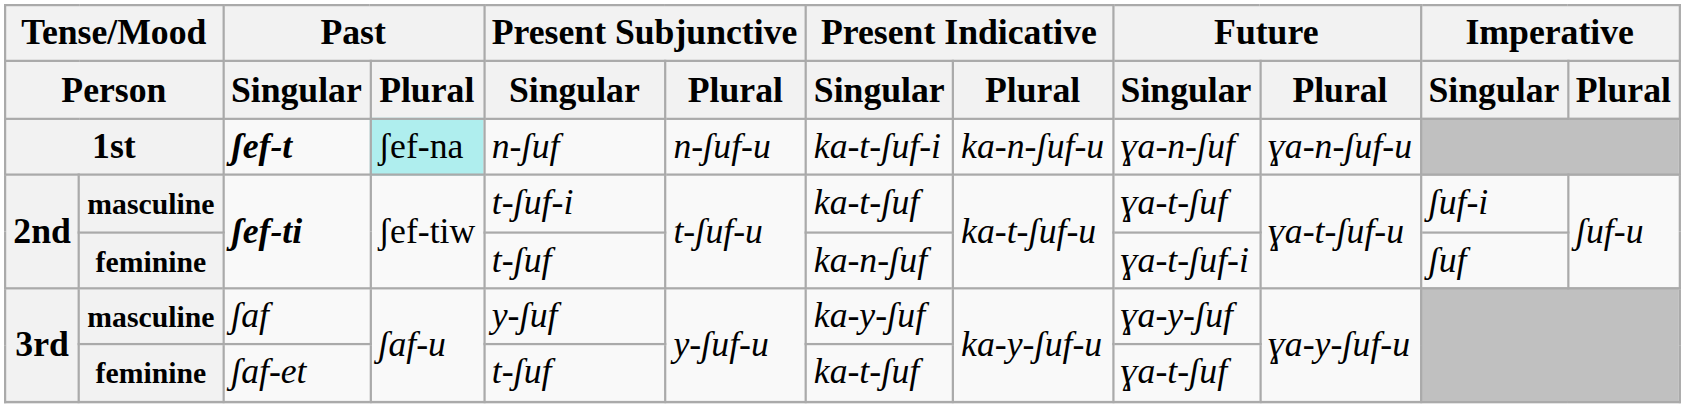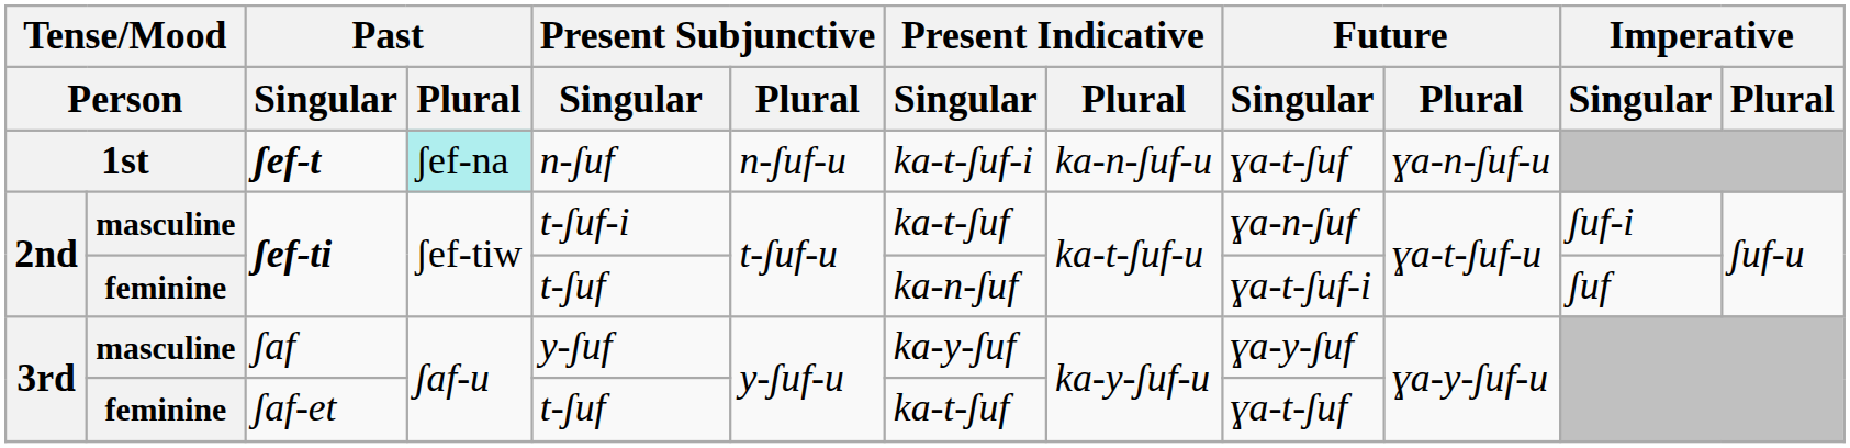 <table class="wikitable">
 <tr>
 <th colspan=2>Tense/Mood</th>
 <th colspan=2>Past</th>
 <th colspan=2>Present Subjunctive</th>
 <th colspan=2>Present Indicative</th>
 <th colspan=2>Future</th>
 <th colspan=2>Imperative</th>
 </tr>
 <tr>
 <th colspan=2>Person</th>
 <th>Singular</th>
 <th>Plural</th>
 <th>Singular</th>
 <th>Plural</th>
 <th>Singular</th>
 <th>Plural</th>
 <th>Singular</th>
 <th>Plural</th>
 <th>Singular</th>
 <th>Plural</th>
 </tr>
 <tr>
 <th colspan=2>1st</th>
 <td><strong><em>ʃef<strong>-t<em></td>
 <td style="background: paleturquoise;"></em></strong>ʃef</strong>-na</em></td>
 <td><em>n-ʃuf</em></td>
 <td><em>n-ʃuf-u</em></td>
 <td><em>ka-t-ʃuf-i</em></td>
 <td><em>ka-n-ʃuf-u</em></td>
-<td><em>ɣa-n-ʃuf</em></td>
+<td><em>ɣa-t-ʃuf</em></td>
 <td><em>ɣa-n-ʃuf-u</em></td>
 <td colspan=2 style=background:silver></td>
 </tr>
 <tr>
 <th rowspan=2>2nd</th>
 <th><small>masculine</small></th>
 <td rowspan=2><strong><em>ʃef<strong>-ti<em></td>
 <td rowspan=2></em></strong>ʃef</strong>-tiw</em></td>
 <td><em>t-ʃuf-i</em></td>
 <td rowspan=2><em>t-ʃuf-u</em></td>
 <td><em>ka-t-ʃuf</em></td>
 <td rowspan=2><em>ka-t-ʃuf-u</em></td>
-<td><em>ɣa-t-ʃuf</em></td>
+<td><em>ɣa-n-ʃuf</em></td>
 <td rowspan=2><em>ɣa-t-ʃuf-u</em></td>
 <td><em>ʃuf-i</em></td>
 <td rowspan=2><em>ʃuf-u</em></td>
 </tr>
 <tr>
 <th><small>feminine</small></th>
 <td><em>t-ʃuf</em></td>
 <td><em>ka-n-ʃuf</em></td>
 <td><em>ɣa-t-ʃuf-i</em></td>
 <td><em>ʃuf</em></td>
 </tr>
 <tr>
 <th rowspan=2>3rd</th>
 <th><small>masculine</small></th>
 <td><em>ʃaf</em></td>
 <td rowspan=2><em>ʃaf-u</em></td>
 <td><em>y-ʃuf</em></td>
 <td rowspan=2><em>y-ʃuf-u</em></td>
 <td><em>ka-y-ʃuf</em></td>
 <td rowspan=2><em>ka-y-ʃuf-u</em></td>
 <td><em>ɣa-y-ʃuf</em></td>
 <td rowspan=2><em>ɣa-y-ʃuf-u</em></td>
 <td rowspan=2 colspan=2 style=background:silver></td>
 </tr>
 <tr>
 <th><small>feminine</small></th>
 <td><em>ʃaf-et</em></td>
 <td><em>t-ʃuf</em></td>
 <td><em>ka-t-ʃuf</em></td>
 <td><em>ɣa-t-ʃuf</em></td>
 </tr>
 <tr>
 </tr>
 </table>
